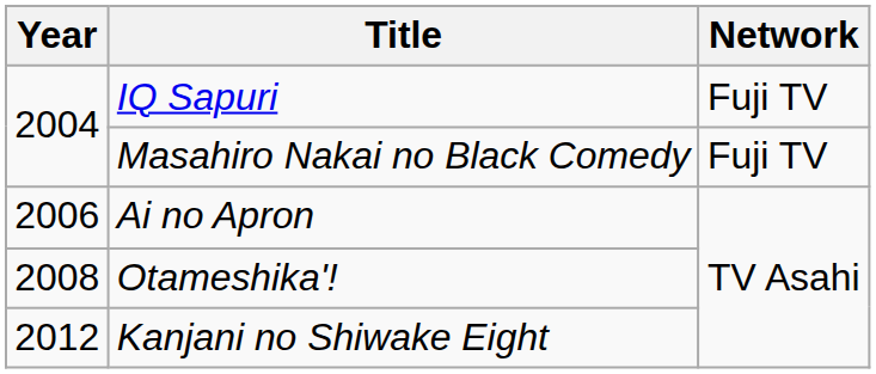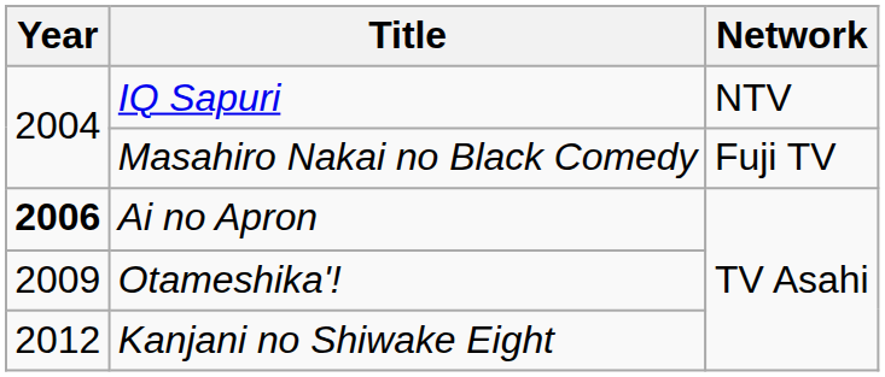 <table class="wikitable">
 <tr>
 <th>Year</th>
 <th>Title</th>
 <th>Network</th>
 </tr>
 <tr>
 <td rowspan="2">2004</td>
 <td><em><a href='#'>IQ Sapuri</a></em></td>
-<td>Fuji TV</td>
+<td>NTV</td>
 </tr>
 <tr>
 <td><em>Masahiro Nakai no Black Comedy</em></td>
 <td>Fuji TV</td>
 </tr>
 <tr>
-<td>2006</td>
+<td><strong>2006</strong></td>
 <td><em>Ai no Apron</em></td>
 <td rowspan="3">TV Asahi</td>
 </tr>
 <tr>
-<td>2008</td>
+<td>2009</td>
 <td><em>Otameshika'!</em></td>
 </tr>
 <tr>
 <td>2012</td>
 <td><em>Kanjani no Shiwake Eight</em></td>
 </tr>
 </table>
